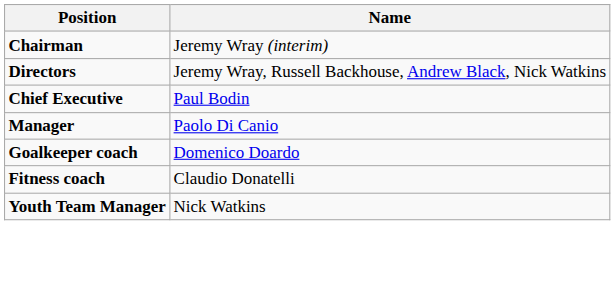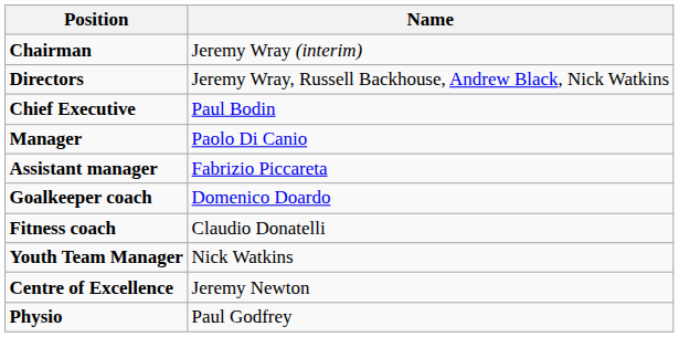 <table class="wikitable">
 <tr>
 <th>Position</th>
 <th>Name</th>
 </tr>
 <tr>
 <td align="left"><strong>Chairman</strong></td>
 <td align="left"> Jeremy Wray <em>(interim)</em></td>
 </tr>
 <tr>
 <td align="left"><strong>Directors</strong></td>
 <td align="left"> Jeremy Wray, Russell Backhouse, <a href='#'>Andrew Black</a>, Nick Watkins</td>
 </tr>
 <tr>
 <td align="left"><strong>Chief Executive</strong></td>
 <td align="left"> <a href='#'>Paul Bodin</a></td>
 </tr>
 <tr>
 <td align="left"><strong>Manager</strong></td>
 <td align="left"> <a href='#'>Paolo Di Canio</a></td>
 </tr>
 <tr>
+<td align="left"><strong>Assistant manager</strong></td>
+<td align="left"> <a href='#'>Fabrizio Piccareta</a></td>
+</tr>
+<tr>
 <td align="left"><strong>Goalkeeper coach</strong></td>
 <td align="left"> <a href='#'>Domenico Doardo</a></td>
 </tr>
 <tr>
 <td align="left"><strong>Fitness coach</strong></td>
 <td align="left"> Claudio Donatelli</td>
 </tr>
 <tr>
 <td align="left"><strong>Youth Team Manager</strong></td>
 <td align="left"> Nick Watkins</td>
 </tr>
+<tr>
+<td align="left"><strong>Centre of Excellence</strong></td>
+<td align="left"> Jeremy Newton</td>
+</tr>
+<tr>
+<td align="left"><strong>Physio</strong></td>
+<td align="left"> Paul Godfrey</td>
+</tr>
 </table>
